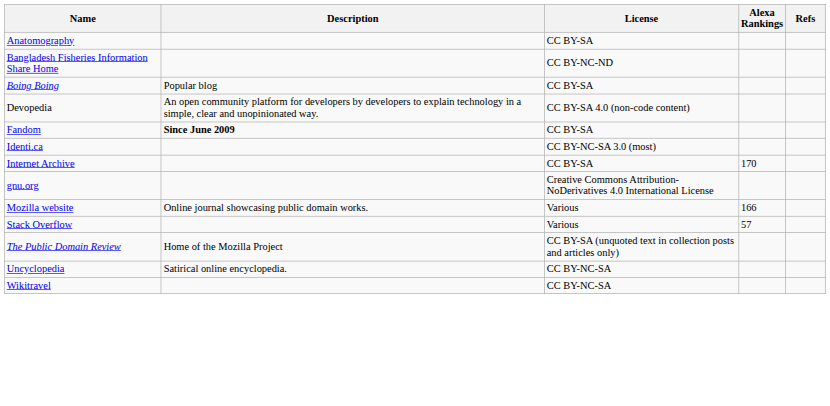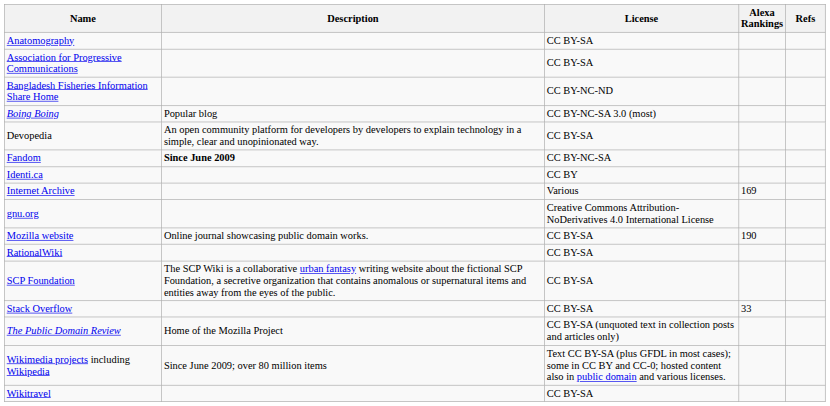 <table class="wikitable sortable" style="width:100%;">
 <tr>
 <th style="width:20%">Name</th>
 <th style="width:50%">Description</th>
 <th style="width:25%">License</th>
 <th>Alexa Rankings </th>
 <th style="width:5%">Refs</th>
 </tr>
 <tr>
 <td><a href='#'>Anatomography</a></td>
 <td></td>
 <td>CC BY-SA</td>
 <td></td>
 <td></td>
 </tr>
 <tr>
+<td><a href='#'>Association for Progressive Communications</a></td>
+<td></td>
+<td>CC BY-SA</td>
+<td></td>
+<td></td>
+</tr>
+<tr>
 <td><a href='#'>Bangladesh Fisheries Information Share Home</a></td>
 <td></td>
 <td>CC BY-NC-ND</td>
 <td></td>
 <td></td>
 </tr>
 <tr>
 <td><em><a href='#'>Boing Boing</a></em></td>
 <td>Popular blog</td>
-<td>CC BY-SA</td>
+<td>CC BY-NC-SA 3.0 (most)</td>
 <td></td>
 <td></td>
 </tr>
 <tr>
 <td>Devopedia</td>
 <td>An open community platform for developers by developers to explain technology in a simple, clear and unopinionated way.</td>
-<td>CC BY-SA 4.0 (non-code content)</td>
+<td>CC BY-SA</td>
 <td></td>
 <td></td>
 </tr>
 <tr>
 <td><a href='#'>Fandom</a></td>
 <td><strong>Since June 2009</strong></td>
-<td>CC BY-SA</td>
+<td>CC BY-NC-SA</td>
 <td></td>
 <td></td>
 </tr>
 <tr>
 <td><a href='#'>Identi.ca</a></td>
 <td></td>
-<td>CC BY-NC-SA 3.0 (most)</td>
+<td>CC BY</td>
 <td></td>
 <td></td>
 </tr>
 <tr>
 <td><a href='#'>Internet Archive</a></td>
 <td></td>
-<td>CC BY-SA</td>
-<td>170</td>
+<td>Various</td>
+<td>169</td>
 <td></td>
 </tr>
 <tr>
 <td><a href='#'>gnu.org</a></td>
 <td></td>
 <td>Creative Commons Attribution-NoDerivatives 4.0 International License</td>
 <td></td>
 <td></td>
 </tr>
 <tr>
 <td><a href='#'>Mozilla website</a></td>
 <td>Online journal showcasing public domain works.</td>
-<td>Various</td>
-<td>166</td>
+<td>CC BY-SA</td>
+<td>190</td>
+<td></td>
+</tr>
+<tr>
+<td><a href='#'>RationalWiki</a></td>
+<td></td>
+<td>CC BY-SA</td>
+<td></td>
+<td></td>
+</tr>
+<tr>
+<td><a href='#'>SCP Foundation</a></td>
+<td>The SCP Wiki is a collaborative <a href='#'>urban fantasy</a> writing website about the fictional SCP Foundation, a secretive organization that contains anomalous or supernatural items and entities away from the eyes of the public.</td>
+<td>CC BY-SA</td>
+<td></td>
 <td></td>
 </tr>
 <tr>
 <td><a href='#'>Stack Overflow</a></td>
 <td></td>
-<td>Various</td>
-<td>57</td>
+<td>CC BY-SA</td>
+<td>33</td>
 <td></td>
 </tr>
 <tr>
 <td><em><a href='#'>The Public Domain Review</a></em></td>
 <td>Home of the Mozilla Project</td>
 <td>CC BY-SA (unquoted text in collection posts and articles only)</td>
 <td></td>
 <td></td>
 </tr>
 <tr>
-<td><a href='#'>Uncyclopedia</a></td>
-<td>Satirical online encyclopedia.</td>
-<td>CC BY-NC-SA</td>
+<td><a href='#'>Wikimedia projects</a> including <a href='#'>Wikipedia</a></td>
+<td>Since June 2009; over 80 million items</td>
+<td>Text CC BY-SA (plus GFDL in most cases); some in CC BY and CC-0; hosted content also in <a href='#'>public domain</a> and various licenses.</td>
 <td></td>
 <td></td>
 </tr>
 <tr>
 <td><a href='#'>Wikitravel</a></td>
 <td></td>
-<td>CC BY-NC-SA</td>
+<td>CC BY-SA</td>
 <td></td>
 <td></td>
 </tr>
 </table>
